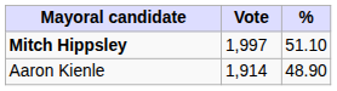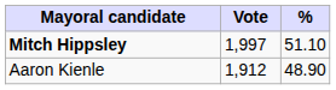 <table class="wikitable">
 <tr>
 <th style="background:#ddf; width:200px;">Mayoral candidate</th>
 <th style="background:#ddf; width:50px;">Vote</th>
 <th style="background:#ddf; width:30px;">%</th>
 </tr>
 <tr>
 <td><strong>Mitch Hippsley</strong></td>
 <td>1,997</td>
 <td>51.10</td>
 </tr>
 <tr>
 <td>Aaron Kienle</td>
-<td>1,914</td>
+<td>1,912</td>
 <td>48.90</td>
 </tr>
 </table>
